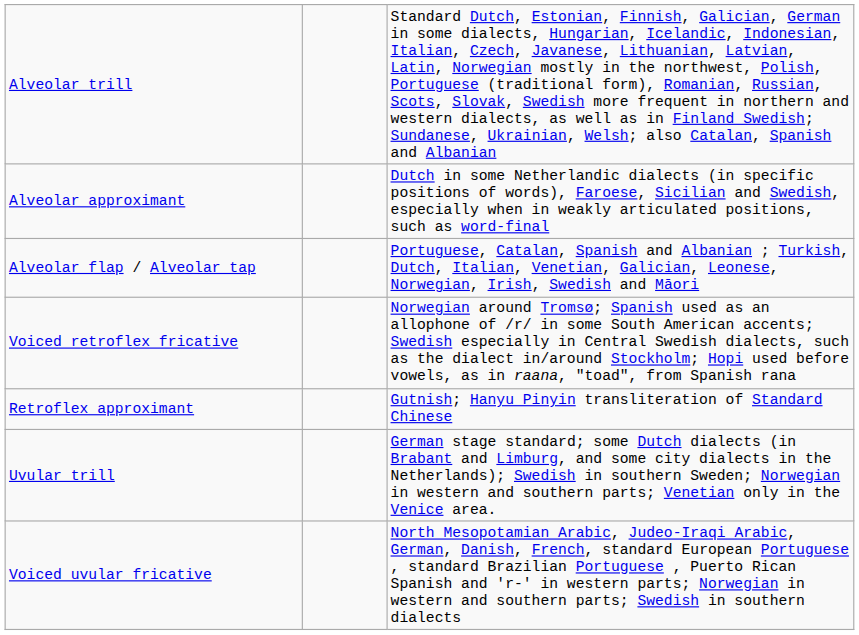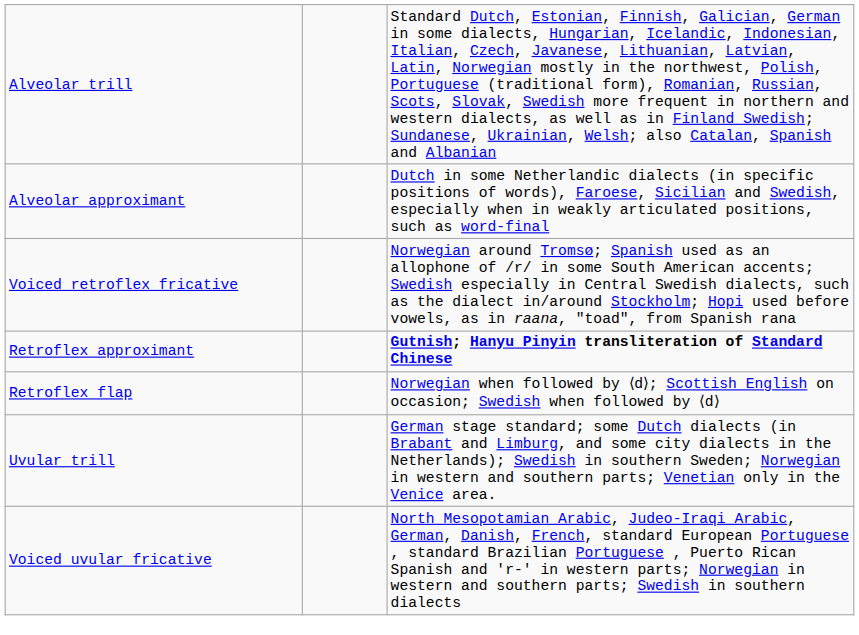 <table class="wikitable" style="width:85%;margin:auto">
 <tr>
 <td style="width:35%"><a href='#'>Alveolar trill</a> </td>
 <td style="text-align:center"></td>
 <td style="width:55%">Standard <a href='#'>Dutch</a>, <a href='#'>Estonian</a>, <a href='#'>Finnish</a>, <a href='#'>Galician</a>, <a href='#'>German</a> in some dialects, <a href='#'>Hungarian</a>, <a href='#'>Icelandic</a>, <a href='#'>Indonesian</a>, <a href='#'>Italian</a>, <a href='#'>Czech</a>, <a href='#'>Javanese</a>, <a href='#'>Lithuanian</a>, <a href='#'>Latvian</a>, <a href='#'>Latin</a>, <a href='#'>Norwegian</a> mostly in the northwest, <a href='#'>Polish</a>, <a href='#'>Portuguese</a> (traditional form), <a href='#'>Romanian</a>, <a href='#'>Russian</a>, <a href='#'>Scots</a>, <a href='#'>Slovak</a>, <a href='#'>Swedish</a> more frequent in northern and western dialects, as well as in <a href='#'>Finland Swedish</a>; <a href='#'>Sundanese</a>, <a href='#'>Ukrainian</a>, <a href='#'>Welsh</a>; also <a href='#'>Catalan</a>, <a href='#'>Spanish</a> and <a href='#'>Albanian</a> </td>
 </tr>
 <tr>
 <td style="width:35%"><a href='#'>Alveolar approximant</a> </td>
 <td style="text-align:center"></td>
 <td style="width:55%"><a href='#'>Dutch</a> in some Netherlandic dialects (in specific positions of words), <a href='#'>Faroese</a>, <a href='#'>Sicilian</a> and <a href='#'>Swedish</a>, especially when in weakly articulated positions, such as <a href='#'>word-final</a></td>
 </tr>
 <tr>
-<td style="width:35%"><a href='#'>Alveolar flap</a> / <a href='#'>Alveolar tap</a> </td>
-<td style="text-align:center"></td>
-<td style="width:55%"><a href='#'>Portuguese</a>, <a href='#'>Catalan</a>, <a href='#'>Spanish</a> and <a href='#'>Albanian</a> ; <a href='#'>Turkish</a>, <a href='#'>Dutch</a>, <a href='#'>Italian</a>, <a href='#'>Venetian</a>, <a href='#'>Galician</a>, <a href='#'>Leonese</a>, <a href='#'>Norwegian</a>, <a href='#'>Irish</a>, <a href='#'>Swedish</a> and <a href='#'>Māori</a></td>
-</tr>
-<tr>
 <td style="width:35%"><a href='#'>Voiced retroflex fricative</a> </td>
 <td style="text-align:center"></td>
 <td style="width:55%"><a href='#'>Norwegian</a> around <a href='#'>Tromsø</a>; <a href='#'>Spanish</a> used as an allophone of /r/ in some South American accents; <a href='#'>Swedish</a> especially in Central Swedish dialects, such as the dialect in/around <a href='#'>Stockholm</a>; <a href='#'>Hopi</a> used before vowels, as in <em>raana</em>, "toad", from Spanish rana</td>
 </tr>
 <tr>
 <td style="width:35%"><a href='#'>Retroflex approximant</a> </td>
 <td style="text-align:center"></td>
-<td style="width:55%"><a href='#'>Gutnish</a>; <a href='#'>Hanyu Pinyin</a> transliteration of <a href='#'>Standard Chinese</a></td>
+<td style="width:55%"><strong><a href='#'>Gutnish</a>; <a href='#'>Hanyu Pinyin</a> transliteration of <a href='#'>Standard Chinese</a></strong></td>
+</tr>
+<tr>
+<td style="width:35%"><a href='#'>Retroflex flap</a> </td>
+<td style="text-align:center"></td>
+<td style="width:55%"><a href='#'>Norwegian</a> when followed by ⟨d⟩; <a href='#'>Scottish English</a> on occasion; <a href='#'>Swedish</a> when followed by ⟨d⟩</td>
 </tr>
 <tr>
 <td style="width:35%"><a href='#'>Uvular trill</a> </td>
 <td style="text-align:center"></td>
 <td style="width:55%"><a href='#'>German</a> stage standard; some <a href='#'>Dutch</a> dialects (in <a href='#'>Brabant</a> and <a href='#'>Limburg</a>, and some city dialects in the Netherlands); <a href='#'>Swedish</a> in southern Sweden; <a href='#'>Norwegian</a> in western and southern parts; <a href='#'>Venetian</a> only in the <a href='#'>Venice</a> area.</td>
 </tr>
 <tr>
 <td style="width:35%"><a href='#'>Voiced uvular fricative</a> </td>
 <td style="text-align:center"></td>
 <td style="width:55%"><a href='#'>North Mesopotamian Arabic</a>, <a href='#'>Judeo-Iraqi Arabic</a>, <a href='#'>German</a>, <a href='#'>Danish</a>, <a href='#'>French</a>, standard European <a href='#'>Portuguese</a> , standard Brazilian <a href='#'>Portuguese</a> , Puerto Rican Spanish  and 'r-' in western parts; <a href='#'>Norwegian</a> in western and southern parts; <a href='#'>Swedish</a> in southern dialects</td>
 </tr>
 </table>
